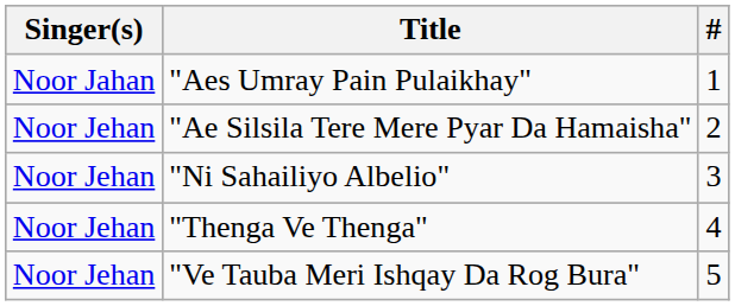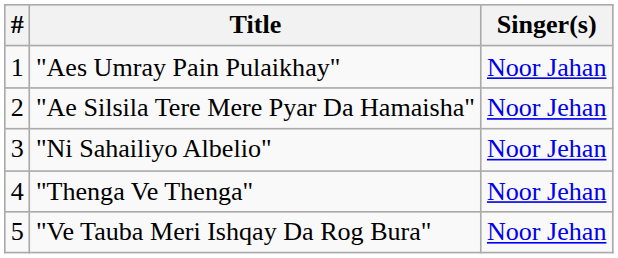 <table class="wikitable">
 <tr>
+<th>#</th>
+<th>Title</th>
 <th>Singer(s)</th>
-<th>Title</th>
-<th>#</th>
 </tr>
 <tr>
+<td>1</td>
+<td>"Aes Umray Pain Pulaikhay"</td>
 <td><a href='#'>Noor Jahan</a></td>
-<td>"Aes Umray Pain Pulaikhay"</td>
-<td>1</td>
 </tr>
 <tr>
+<td>2</td>
+<td>"Ae Silsila Tere Mere Pyar Da Hamaisha"</td>
 <td><a href='#'>Noor Jehan</a></td>
-<td>"Ae Silsila Tere Mere Pyar Da Hamaisha"</td>
-<td>2</td>
 </tr>
 <tr>
+<td>3</td>
+<td>"Ni Sahailiyo Albelio"</td>
 <td><a href='#'>Noor Jehan</a></td>
-<td>"Ni Sahailiyo Albelio"</td>
-<td>3</td>
 </tr>
 <tr>
+<td>4</td>
+<td>"Thenga Ve Thenga"</td>
 <td><a href='#'>Noor Jehan</a></td>
-<td>"Thenga Ve Thenga"</td>
-<td>4</td>
 </tr>
 <tr>
+<td>5</td>
+<td>"Ve Tauba Meri Ishqay Da Rog Bura"</td>
 <td><a href='#'>Noor Jehan</a></td>
-<td>"Ve Tauba Meri Ishqay Da Rog Bura"</td>
-<td>5</td>
 </tr>
 </table>
